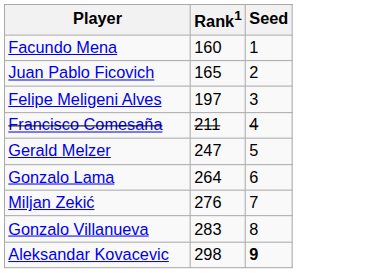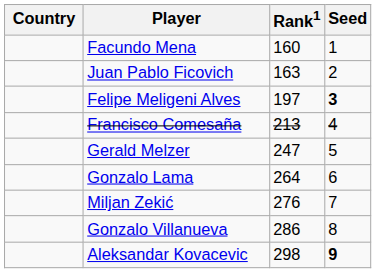 <table class="sortable wikitable">
 <tr>
+<th width="70">Country</th>
 <th width="175">Player</th>
 <th>Rank<sup>1</sup></th>
 <th>Seed</th>
 </tr>
 <tr>
+<td></td>
 <td><a href='#'>Facundo Mena</a></td>
 <td>160</td>
 <td>1</td>
 </tr>
 <tr>
+<td></td>
 <td><a href='#'>Juan Pablo Ficovich</a></td>
-<td>165</td>
+<td>163</td>
 <td>2</td>
 </tr>
 <tr>
+<td></td>
 <td><a href='#'>Felipe Meligeni Alves</a></td>
 <td>197</td>
-<td>3</td>
+<td><strong>3</strong></td>
 </tr>
 <tr>
+<td><s></s></td>
 <td><s><a href='#'>Francisco Comesaña</a></s></td>
-<td><s>211</s></td>
+<td><s>213</s></td>
 <td><s>4</s></td>
 </tr>
 <tr>
+<td></td>
 <td><a href='#'>Gerald Melzer</a></td>
 <td>247</td>
 <td>5</td>
 </tr>
 <tr>
+<td></td>
 <td><a href='#'>Gonzalo Lama</a></td>
 <td>264</td>
 <td>6</td>
 </tr>
 <tr>
+<td></td>
 <td><a href='#'>Miljan Zekić</a></td>
 <td>276</td>
 <td>7</td>
 </tr>
 <tr>
+<td></td>
 <td><a href='#'>Gonzalo Villanueva</a></td>
-<td>283</td>
+<td>286</td>
 <td>8</td>
 </tr>
 <tr>
+<td></td>
 <td><a href='#'>Aleksandar Kovacevic</a></td>
 <td>298</td>
 <td><strong>9</strong></td>
 </tr>
 </table>
